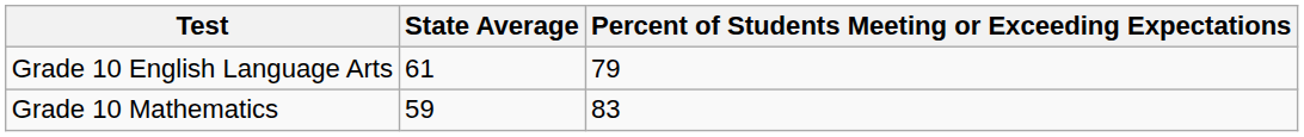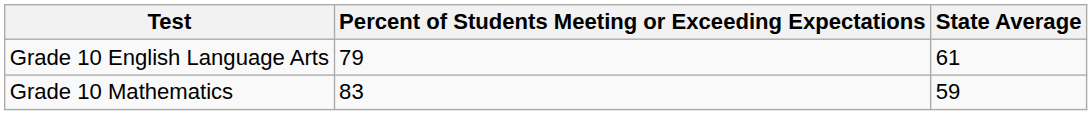 <table class="wikitable">
 <tr>
 <th>Test</th>
+<th>Percent of Students Meeting or Exceeding Expectations</th>
 <th>State Average</th>
-<th>Percent of Students Meeting or Exceeding Expectations</th>
 </tr>
 <tr>
 <td>Grade 10 English Language Arts</td>
+<td>79</td>
 <td>61</td>
-<td>79</td>
 </tr>
 <tr>
 <td>Grade 10 Mathematics</td>
+<td>83</td>
 <td>59</td>
-<td>83</td>
 </tr>
 </table>
